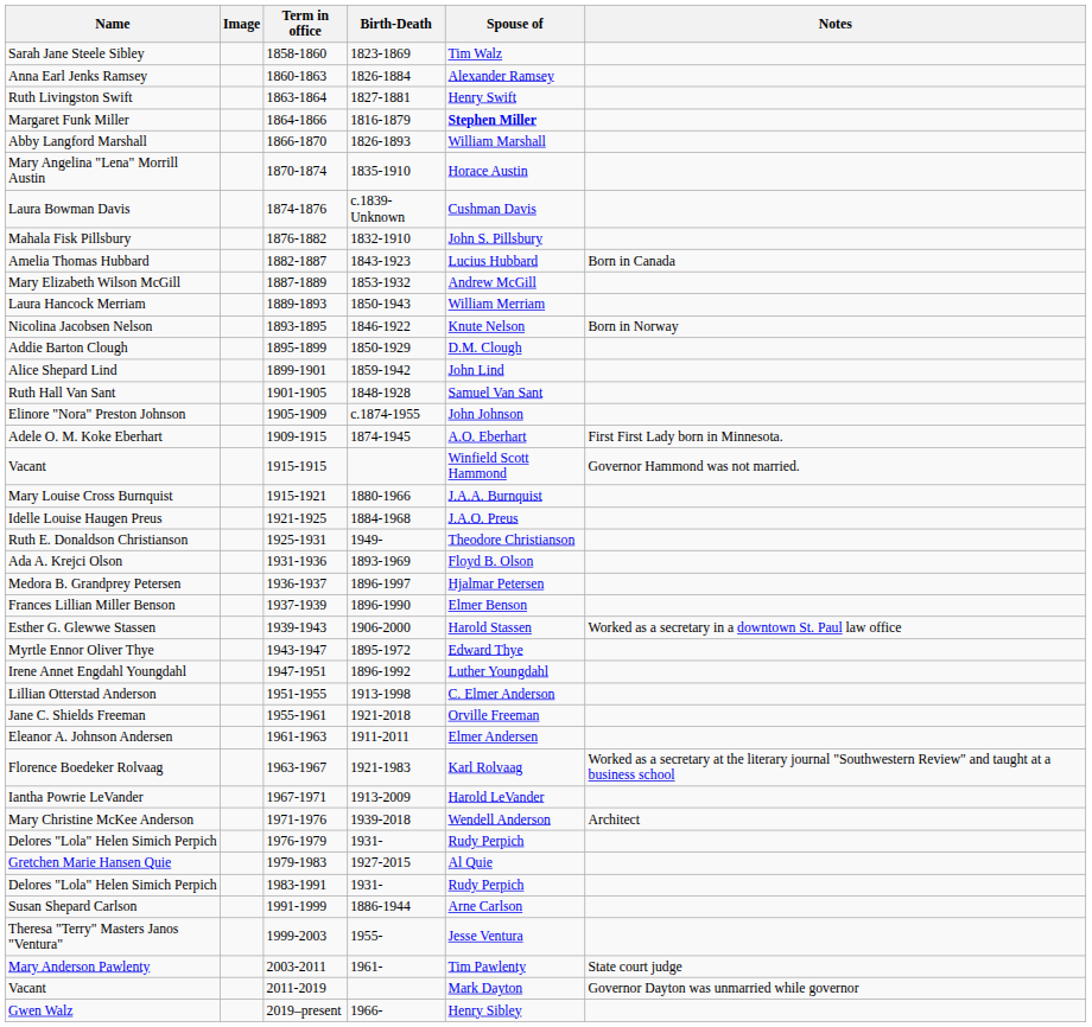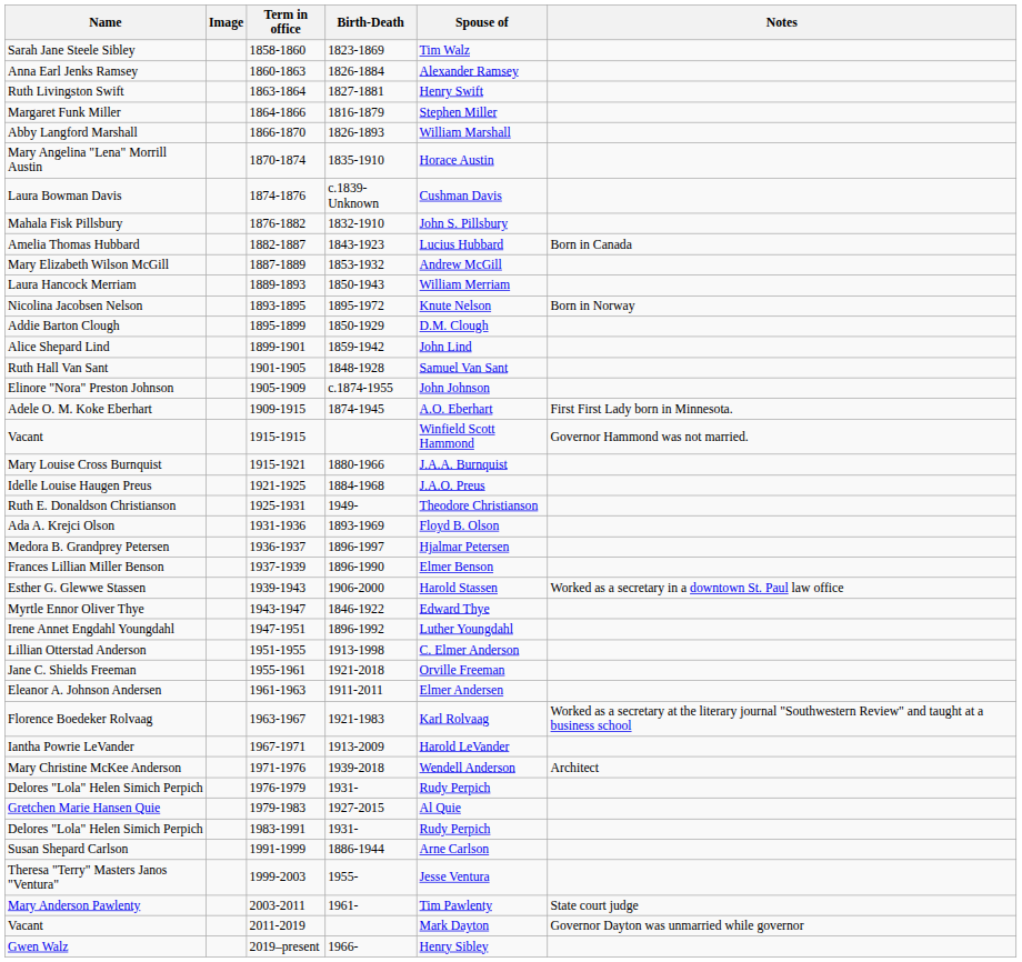 <table class=wikitable>
 <tr>
 <th>Name</th>
 <th>Image</th>
 <th>Term in office</th>
 <th>Birth-Death</th>
 <th>Spouse of</th>
 <th>Notes</th>
 </tr>
 <tr>
 <td>Sarah Jane Steele Sibley</td>
 <td></td>
 <td>1858-1860</td>
 <td>1823-1869</td>
 <td><a href='#'>Tim Walz</a></td>
 <td></td>
 </tr>
 <tr>
 <td>Anna Earl Jenks Ramsey</td>
 <td></td>
 <td>1860-1863</td>
 <td>1826-1884</td>
 <td><a href='#'>Alexander Ramsey</a></td>
 <td></td>
 </tr>
 <tr>
 <td>Ruth Livingston Swift</td>
 <td></td>
 <td>1863-1864</td>
 <td>1827-1881</td>
 <td><a href='#'>Henry Swift</a></td>
 <td></td>
 </tr>
 <tr>
 <td>Margaret  Funk Miller</td>
 <td></td>
 <td>1864-1866</td>
 <td>1816-1879</td>
-<td><strong><a href='#'>Stephen Miller</a></strong></td>
+<td><a href='#'>Stephen Miller</a></td>
 <td></td>
 </tr>
 <tr>
 <td>Abby Langford Marshall</td>
 <td></td>
 <td>1866-1870</td>
 <td>1826-1893</td>
 <td><a href='#'>William Marshall</a></td>
 <td></td>
 </tr>
 <tr>
 <td>Mary Angelina "Lena" Morrill Austin</td>
 <td></td>
 <td>1870-1874</td>
 <td>1835-1910</td>
 <td><a href='#'>Horace Austin</a></td>
 <td></td>
 </tr>
 <tr>
 <td>Laura Bowman Davis</td>
 <td></td>
 <td>1874-1876</td>
 <td>c.1839-Unknown</td>
 <td><a href='#'>Cushman Davis</a></td>
 <td></td>
 </tr>
 <tr>
 <td>Mahala Fisk Pillsbury</td>
 <td></td>
 <td>1876-1882</td>
 <td>1832-1910</td>
 <td><a href='#'>John S. Pillsbury</a></td>
 <td></td>
 </tr>
 <tr>
 <td>Amelia Thomas Hubbard</td>
 <td></td>
 <td>1882-1887</td>
 <td>1843-1923</td>
 <td><a href='#'>Lucius Hubbard</a></td>
 <td>Born in Canada</td>
 </tr>
 <tr>
 <td>Mary Elizabeth Wilson McGill</td>
 <td></td>
 <td>1887-1889</td>
 <td>1853-1932</td>
 <td><a href='#'>Andrew McGill</a></td>
 <td></td>
 </tr>
 <tr>
 <td>Laura Hancock Merriam</td>
 <td></td>
 <td>1889-1893</td>
 <td>1850-1943</td>
 <td><a href='#'>William Merriam</a></td>
 <td></td>
 </tr>
 <tr>
 <td>Nicolina Jacobsen Nelson</td>
 <td></td>
 <td>1893-1895</td>
-<td>1846-1922</td>
+<td>1895-1972</td>
 <td><a href='#'>Knute Nelson</a></td>
 <td>Born in Norway</td>
 </tr>
 <tr>
 <td>Addie Barton Clough</td>
 <td></td>
 <td>1895-1899</td>
 <td>1850-1929</td>
 <td><a href='#'>D.M. Clough</a></td>
 <td></td>
 </tr>
 <tr>
 <td>Alice Shepard Lind</td>
 <td></td>
 <td>1899-1901</td>
 <td>1859-1942</td>
 <td><a href='#'>John Lind</a></td>
 <td></td>
 </tr>
 <tr>
 <td>Ruth Hall Van Sant</td>
 <td></td>
 <td>1901-1905</td>
 <td>1848-1928</td>
 <td><a href='#'>Samuel Van Sant</a></td>
 <td></td>
 </tr>
 <tr>
 <td>Elinore "Nora" Preston Johnson</td>
 <td></td>
 <td>1905-1909</td>
 <td>c.1874-1955</td>
 <td><a href='#'>John Johnson</a></td>
 <td></td>
 </tr>
 <tr>
 <td>Adele O. M. Koke Eberhart</td>
 <td></td>
 <td>1909-1915</td>
 <td>1874-1945</td>
 <td><a href='#'>A.O. Eberhart</a></td>
 <td>First First Lady born in Minnesota.</td>
 </tr>
 <tr>
 <td>Vacant</td>
 <td></td>
 <td>1915-1915</td>
 <td></td>
 <td><a href='#'>Winfield Scott Hammond</a></td>
 <td>Governor Hammond was not married.</td>
 </tr>
 <tr>
 <td>Mary Louise Cross Burnquist</td>
 <td></td>
 <td>1915-1921</td>
 <td>1880-1966</td>
 <td><a href='#'>J.A.A. Burnquist</a></td>
 <td></td>
 </tr>
 <tr>
 <td>Idelle Louise Haugen Preus</td>
 <td></td>
 <td>1921-1925</td>
 <td>1884-1968</td>
 <td><a href='#'>J.A.O. Preus</a></td>
 <td></td>
 </tr>
 <tr>
 <td>Ruth E. Donaldson Christianson</td>
 <td></td>
 <td>1925-1931</td>
 <td>1949-</td>
 <td><a href='#'>Theodore Christianson</a></td>
 <td></td>
 </tr>
 <tr>
 <td>Ada A. Krejci Olson</td>
 <td></td>
 <td>1931-1936</td>
 <td>1893-1969</td>
 <td><a href='#'>Floyd B. Olson</a></td>
 <td></td>
 </tr>
 <tr>
 <td>Medora B. Grandprey Petersen</td>
 <td></td>
 <td>1936-1937</td>
 <td>1896-1997</td>
 <td><a href='#'>Hjalmar Petersen</a></td>
 <td></td>
 </tr>
 <tr>
 <td>Frances Lillian Miller Benson</td>
 <td></td>
 <td>1937-1939</td>
 <td>1896-1990</td>
 <td><a href='#'>Elmer Benson</a></td>
 <td></td>
 </tr>
 <tr>
 <td>Esther G. Glewwe Stassen</td>
 <td></td>
 <td>1939-1943</td>
 <td>1906-2000</td>
 <td><a href='#'>Harold Stassen</a></td>
 <td>Worked as a secretary in a <a href='#'>downtown St. Paul</a> law office</td>
 </tr>
 <tr>
 <td>Myrtle Ennor Oliver Thye</td>
 <td></td>
 <td>1943-1947</td>
-<td>1895-1972</td>
+<td>1846-1922</td>
 <td><a href='#'>Edward Thye</a></td>
 <td></td>
 </tr>
 <tr>
 <td>Irene Annet Engdahl Youngdahl</td>
 <td></td>
 <td>1947-1951</td>
 <td>1896-1992</td>
 <td><a href='#'>Luther Youngdahl</a></td>
 <td></td>
 </tr>
 <tr>
 <td>Lillian Otterstad Anderson</td>
 <td></td>
 <td>1951-1955</td>
 <td>1913-1998</td>
 <td><a href='#'>C. Elmer Anderson</a></td>
 <td></td>
 </tr>
 <tr>
 <td>Jane C. Shields Freeman</td>
 <td></td>
 <td>1955-1961</td>
 <td>1921-2018</td>
 <td><a href='#'>Orville Freeman</a></td>
 <td></td>
 </tr>
 <tr>
 <td>Eleanor A. Johnson Andersen</td>
 <td></td>
 <td>1961-1963</td>
 <td>1911-2011</td>
 <td><a href='#'>Elmer Andersen</a></td>
 <td></td>
 </tr>
 <tr>
 <td>Florence Boedeker Rolvaag</td>
 <td></td>
 <td>1963-1967</td>
 <td>1921-1983</td>
 <td><a href='#'>Karl Rolvaag</a></td>
 <td>Worked as a secretary at the literary journal "Southwestern Review" and taught at a <a href='#'>business school</a></td>
 </tr>
 <tr>
 <td>Iantha Powrie LeVander</td>
 <td></td>
 <td>1967-1971</td>
 <td>1913-2009</td>
 <td><a href='#'>Harold LeVander</a></td>
 <td></td>
 </tr>
 <tr>
 <td>Mary Christine McKee Anderson</td>
 <td></td>
 <td>1971-1976</td>
 <td>1939-2018</td>
 <td><a href='#'>Wendell Anderson</a></td>
 <td>Architect</td>
 </tr>
 <tr>
 <td>Delores "Lola" Helen Simich Perpich</td>
 <td></td>
 <td>1976-1979</td>
 <td>1931-</td>
 <td><a href='#'>Rudy Perpich</a></td>
 <td></td>
 </tr>
 <tr>
 <td><a href='#'>Gretchen Marie Hansen Quie</a></td>
 <td></td>
 <td>1979-1983</td>
 <td>1927-2015</td>
 <td><a href='#'>Al Quie</a></td>
 <td></td>
 </tr>
 <tr>
 <td>Delores "Lola" Helen Simich Perpich</td>
 <td></td>
 <td>1983-1991</td>
 <td>1931-</td>
 <td><a href='#'>Rudy Perpich</a></td>
 <td></td>
 </tr>
 <tr>
 <td>Susan Shepard Carlson</td>
 <td></td>
 <td>1991-1999</td>
 <td>1886-1944</td>
 <td><a href='#'>Arne Carlson</a></td>
 <td></td>
 </tr>
 <tr>
 <td>Theresa "Terry" Masters Janos "Ventura"</td>
 <td></td>
 <td>1999-2003</td>
 <td>1955-</td>
 <td><a href='#'>Jesse Ventura</a></td>
 <td></td>
 </tr>
 <tr>
 <td><a href='#'>Mary Anderson Pawlenty</a></td>
 <td></td>
 <td>2003-2011</td>
 <td>1961-</td>
 <td><a href='#'>Tim Pawlenty</a></td>
 <td>State court judge</td>
 </tr>
 <tr>
 <td>Vacant</td>
 <td></td>
 <td>2011-2019</td>
 <td></td>
 <td><a href='#'>Mark Dayton</a></td>
 <td>Governor Dayton was unmarried while governor</td>
 </tr>
 <tr>
 <td><a href='#'>Gwen Walz</a></td>
 <td></td>
 <td>2019–present</td>
 <td>1966-</td>
 <td><a href='#'>Henry Sibley</a></td>
 <td></td>
 </tr>
 </table>
